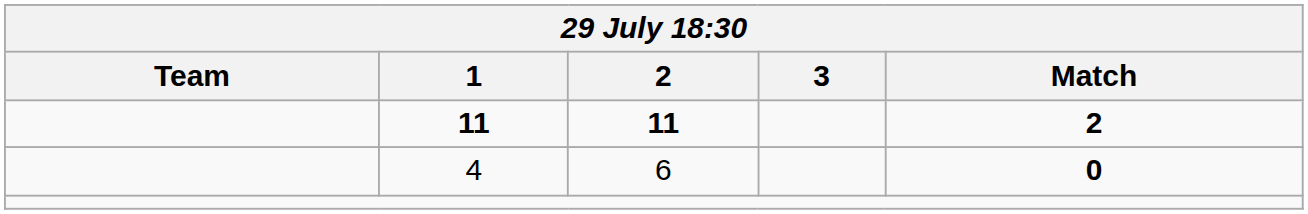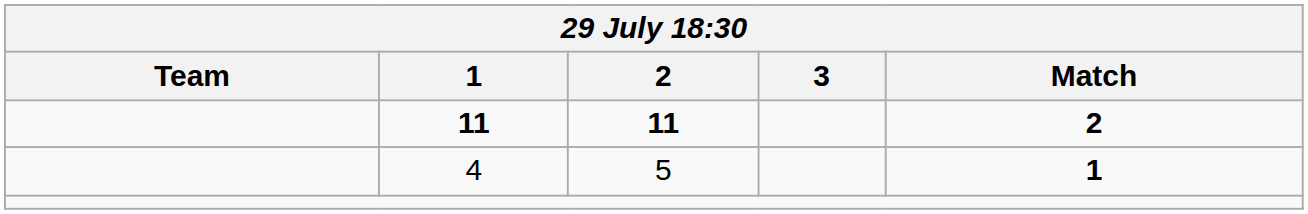 <table class=wikitable style="text-align:center; width: 55%">
 <tr>
 <th colspan=10><em>29 July 18:30</em></th>
 </tr>
 <tr>
 <th>Team</th>
 <th>1</th>
 <th>2</th>
 <th>3</th>
 <th>Match</th>
 </tr>
 <tr>
 <td align=left><strong><br></strong></td>
 <td><strong>11</strong></td>
 <td><strong>11</strong></td>
 <td></td>
 <td><strong>2</strong></td>
 </tr>
 <tr>
 <td align=left><br></td>
 <td>4</td>
-<td>6</td>
+<td>5</td>
 <td></td>
-<td><strong>0</strong></td>
+<td><strong>1</strong></td>
 </tr>
 <tr>
 <td colspan=10></td>
 </tr>
 </table>
